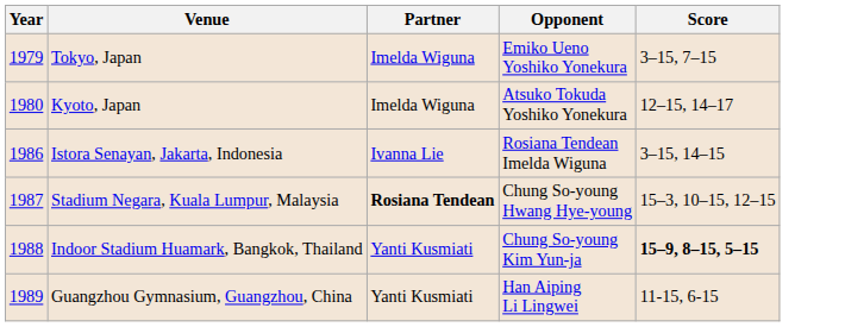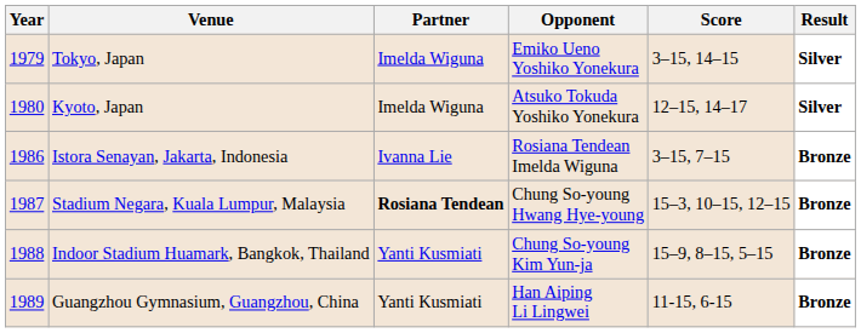 <table class="sortable wikitable" style="font-size: 90%;">
 <tr>
 <th>Year</th>
 <th>Venue</th>
 <th>Partner</th>
 <th>Opponent</th>
 <th>Score</th>
+<th>Result</th>
 </tr>
 <tr style="background:#F3E6D7">
 <td align="center"><a href='#'>1979</a></td>
 <td align="left"><a href='#'>Tokyo</a>, Japan</td>
 <td align="left"> <a href='#'>Imelda Wiguna</a></td>
 <td align="left"> <a href='#'>Emiko Ueno</a><br> <a href='#'>Yoshiko Yonekura</a></td>
-<td align="left">3–15, 7–15</td>
+<td align="left">3–15, 14–15</td>
+<td style="text-align:left; background:white"> <strong>Silver</strong></td>
 </tr>
 <tr style="background:#F3E6D7">
 <td align="center"><a href='#'>1980</a></td>
 <td align="left"><a href='#'>Kyoto</a>, Japan</td>
 <td align="left"> Imelda Wiguna</td>
 <td align="left"> <a href='#'>Atsuko Tokuda</a><br> Yoshiko Yonekura</td>
 <td align="left">12–15, 14–17</td>
+<td style="text-align:left; background:white"> <strong>Silver</strong></td>
 </tr>
 <tr style="background:#F3E6D7">
 <td align="center"><a href='#'>1986</a></td>
 <td align="left"><a href='#'>Istora Senayan</a>, <a href='#'>Jakarta</a>, Indonesia</td>
 <td align="left"> <a href='#'>Ivanna Lie</a></td>
 <td align="left"> <a href='#'>Rosiana Tendean</a><br> Imelda Wiguna</td>
-<td align="left">3–15, 14–15</td>
+<td align="left">3–15, 7–15</td>
+<td style="text-align:left; background:white"> <strong>Bronze</strong></td>
 </tr>
 <tr style="background:#F3E6D7">
 <td align="center"><a href='#'>1987</a></td>
 <td align="left"><a href='#'>Stadium Negara</a>, <a href='#'>Kuala Lumpur</a>, Malaysia</td>
 <td align="left"><strong> Rosiana Tendean</strong></td>
 <td align="left"> Chung So-young<br> <a href='#'>Hwang Hye-young</a></td>
 <td align="left">15–3, 10–15, 12–15</td>
+<td style="text-align:left; background:white"> <strong>Bronze</strong></td>
 </tr>
 <tr style="background:#F3E6D7">
 <td align="center"><a href='#'>1988</a></td>
 <td align="left"><a href='#'>Indoor Stadium Huamark</a>, Bangkok, Thailand</td>
 <td align="left"> <a href='#'>Yanti Kusmiati</a></td>
 <td align="left"> <a href='#'>Chung So-young</a><br> <a href='#'>Kim Yun-ja</a></td>
-<td align="left"><strong>15–9, 8–15, 5–15</strong></td>
+<td align="left">15–9, 8–15, 5–15</td>
+<td style="text-align:left; background:white"> <strong>Bronze</strong></td>
 </tr>
 <tr style="background:#F3E6D7">
 <td align="center"><a href='#'>1989</a></td>
 <td align="left">Guangzhou Gymnasium, <a href='#'>Guangzhou</a>, China</td>
 <td align="left"> Yanti Kusmiati</td>
 <td align="left"> <a href='#'>Han Aiping</a><br> <a href='#'>Li Lingwei</a></td>
 <td align="left">11-15, 6-15</td>
+<td style="text-align:left; background:white"> <strong>Bronze</strong></td>
 </tr>
 </table>
